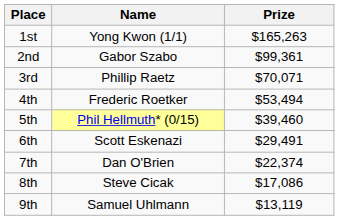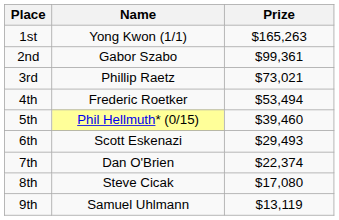 <table class="wikitable">
 <tr>
 <th width="50">Place</th>
 <th width="200">Name</th>
 <th width="125">Prize</th>
 </tr>
 <tr>
 <td align = "center">1st</td>
 <td align = "center">Yong Kwon (1/1)</td>
 <td align = "center">$165,263</td>
 </tr>
 <tr>
 <td align = "center">2nd</td>
 <td align = "center">Gabor Szabo</td>
 <td align = "center">$99,361</td>
 </tr>
 <tr>
 <td align = "center">3rd</td>
 <td align = "center">Phillip Raetz</td>
-<td align = "center">$70,071</td>
+<td align = "center">$73,021</td>
 </tr>
 <tr>
 <td align = "center">4th</td>
 <td align = "center">Frederic Roetker</td>
 <td align = "center">$53,494</td>
 </tr>
 <tr>
 <td align = "center">5th</td>
 <td align = "center" "center" bgcolor="#FFFF99"><a href='#'>Phil Hellmuth</a>* (0/15)</td>
 <td align = "center">$39,460</td>
 </tr>
 <tr>
 <td align = "center">6th</td>
 <td align = "center">Scott Eskenazi</td>
-<td align = "center">$29,491</td>
+<td align = "center">$29,493</td>
 </tr>
 <tr>
 <td align = "center">7th</td>
 <td align = "center">Dan O'Brien</td>
 <td align = "center">$22,374</td>
 </tr>
 <tr>
 <td align = "center">8th</td>
 <td align = "center">Steve Cicak</td>
-<td align = "center">$17,086</td>
+<td align = "center">$17,080</td>
 </tr>
 <tr>
 <td align = "center">9th</td>
 <td align = "center">Samuel Uhlmann</td>
 <td align = "center">$13,119</td>
 </tr>
 </table>
